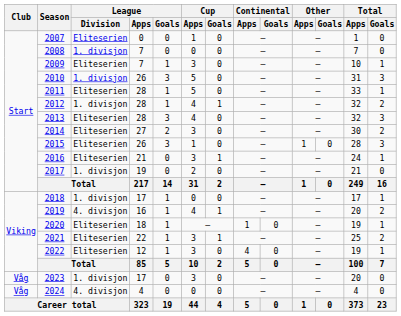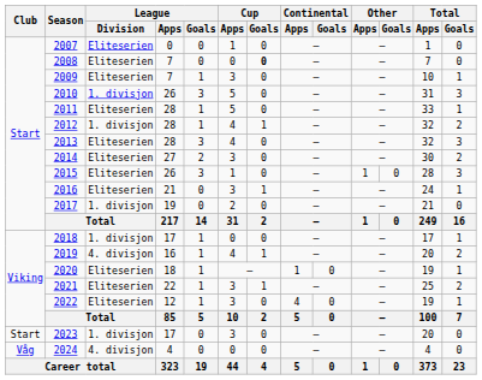 <table class="wikitable" style="text-align: center;">
 <tr>
 <th rowspan="2">Club</th>
 <th rowspan="2">Season</th>
 <th colspan="3">League</th>
 <th colspan="2">Cup</th>
 <th colspan="2">Continental</th>
 <th colspan="2">Other</th>
 <th colspan="2">Total</th>
 </tr>
 <tr>
 <th>Division</th>
 <th>Apps</th>
 <th>Goals</th>
 <th>Apps</th>
 <th>Goals</th>
 <th>Apps</th>
 <th>Goals</th>
 <th>Apps</th>
 <th>Goals</th>
 <th>Apps</th>
 <th>Goals</th>
 </tr>
 <tr>
 <td rowspan="12"><a href='#'>Start</a></td>
 <td><a href='#'>2007</a></td>
 <td><a href='#'>Eliteserien</a></td>
 <td>0</td>
 <td>0</td>
 <td>1</td>
 <td>0</td>
 <td colspan="2">—</td>
 <td colspan="2">—</td>
 <td>1</td>
 <td>0</td>
 </tr>
 <tr>
 <td><a href='#'>2008</a></td>
-<td><a href='#'>1. divisjon</a></td>
+<td>Eliteserien</td>
 <td>7</td>
 <td>0</td>
 <td>0</td>
-<td>0</td>
+<td><strong>0</strong></td>
 <td colspan="2">—</td>
 <td colspan="2">—</td>
 <td>7</td>
 <td>0</td>
 </tr>
 <tr>
 <td><a href='#'>2009</a></td>
 <td>Eliteserien</td>
 <td>7</td>
 <td>1</td>
 <td>3</td>
 <td>0</td>
 <td colspan="2">—</td>
 <td colspan="2">—</td>
 <td>10</td>
 <td>1</td>
 </tr>
 <tr>
 <td><a href='#'>2010</a></td>
 <td><a href='#'>1. divisjon</a></td>
 <td>26</td>
 <td>3</td>
 <td>5</td>
 <td>0</td>
 <td colspan="2">—</td>
 <td colspan="2">—</td>
 <td>31</td>
 <td>3</td>
 </tr>
 <tr>
 <td><a href='#'>2011</a></td>
 <td>Eliteserien</td>
 <td>28</td>
 <td>1</td>
 <td>5</td>
 <td>0</td>
 <td colspan="2">—</td>
 <td colspan="2">—</td>
 <td>33</td>
 <td>1</td>
 </tr>
 <tr>
 <td><a href='#'>2012</a></td>
 <td>1. divisjon</td>
 <td>28</td>
 <td>1</td>
 <td>4</td>
 <td>1</td>
 <td colspan="2">—</td>
 <td colspan="2">—</td>
 <td>32</td>
 <td>2</td>
 </tr>
 <tr>
 <td><a href='#'>2013</a></td>
 <td>Eliteserien</td>
 <td>28</td>
 <td>3</td>
 <td>4</td>
 <td>0</td>
 <td colspan="2">—</td>
 <td colspan="2">—</td>
 <td>32</td>
 <td>3</td>
 </tr>
 <tr>
 <td><a href='#'>2014</a></td>
 <td>Eliteserien</td>
 <td>27</td>
 <td>2</td>
 <td>3</td>
 <td>0</td>
 <td colspan="2">—</td>
 <td colspan="2">—</td>
 <td>30</td>
 <td>2</td>
 </tr>
 <tr>
 <td><a href='#'>2015</a></td>
 <td>Eliteserien</td>
 <td>26</td>
 <td>3</td>
 <td>1</td>
 <td>0</td>
 <td colspan="2">—</td>
 <td>1</td>
 <td>0</td>
 <td>28</td>
 <td>3</td>
 </tr>
 <tr>
 <td><a href='#'>2016</a></td>
 <td>Eliteserien</td>
 <td>21</td>
 <td>0</td>
 <td>3</td>
 <td>1</td>
 <td colspan="2">—</td>
 <td colspan="2">—</td>
 <td>24</td>
 <td>1</td>
 </tr>
 <tr>
 <td><a href='#'>2017</a></td>
 <td>1. divisjon</td>
 <td>19</td>
 <td>0</td>
 <td>2</td>
 <td>0</td>
 <td colspan="2">—</td>
 <td colspan="2">—</td>
 <td>21</td>
 <td>0</td>
 </tr>
 <tr>
 <th colspan="2">Total</th>
 <th>217</th>
 <th>14</th>
 <th>31</th>
 <th>2</th>
 <th colspan="2">—</th>
 <th>1</th>
 <th>0</th>
 <th>249</th>
 <th>16</th>
 </tr>
 <tr>
 <td rowspan="6"><a href='#'>Viking</a></td>
 <td><a href='#'>2018</a></td>
 <td>1. divisjon</td>
 <td>17</td>
 <td>1</td>
 <td>0</td>
 <td>0</td>
 <td colspan="2">—</td>
 <td colspan="2">—</td>
 <td>17</td>
 <td>1</td>
 </tr>
 <tr>
 <td><a href='#'>2019</a></td>
 <td>4. divisjon</td>
 <td>16</td>
 <td>1</td>
 <td>4</td>
 <td>1</td>
 <td colspan="2">—</td>
 <td colspan="2">—</td>
 <td>20</td>
 <td>2</td>
 </tr>
 <tr>
 <td><a href='#'>2020</a></td>
 <td>Eliteserien</td>
 <td>18</td>
 <td>1</td>
 <td colspan="2">—</td>
 <td>1</td>
 <td>0</td>
 <td colspan="2">—</td>
 <td>19</td>
 <td>1</td>
 </tr>
 <tr>
 <td><a href='#'>2021</a></td>
 <td>Eliteserien</td>
 <td>22</td>
 <td>1</td>
 <td>3</td>
 <td>1</td>
 <td colspan="2">—</td>
 <td colspan="2">—</td>
 <td>25</td>
 <td>2</td>
 </tr>
 <tr>
 <td><a href='#'>2022</a></td>
 <td>Eliteserien</td>
 <td>12</td>
 <td>1</td>
 <td>3</td>
 <td>0</td>
 <td>4</td>
 <td>0</td>
 <td colspan="2">—</td>
 <td>19</td>
 <td>1</td>
 </tr>
 <tr>
 <th colspan="2">Total</th>
 <th>85</th>
 <th>5</th>
 <th>10</th>
 <th>2</th>
 <th>5</th>
 <th>0</th>
 <th colspan="2">—</th>
 <th>100</th>
 <th>7</th>
 </tr>
 <tr>
-<td><a href='#'>Våg</a></td>
+<td>Start</td>
 <td><a href='#'>2023</a></td>
 <td>1. divisjon</td>
 <td>17</td>
 <td>0</td>
 <td>3</td>
 <td>0</td>
 <td colspan="2">—</td>
 <td colspan="2">—</td>
 <td>20</td>
 <td>0</td>
 </tr>
 <tr>
 <td><a href='#'>Våg</a></td>
 <td><a href='#'>2024</a></td>
 <td>4. divisjon</td>
 <td>4</td>
 <td>0</td>
 <td>0</td>
 <td>0</td>
 <td colspan="2">—</td>
 <td colspan="2">—</td>
 <td>4</td>
 <td>0</td>
 </tr>
 <tr>
 <th colspan="3">Career total</th>
 <th>323</th>
 <th>19</th>
 <th>44</th>
 <th>4</th>
 <th>5</th>
 <th>0</th>
 <th>1</th>
 <th>0</th>
 <th>373</th>
 <th>23</th>
 </tr>
 </table>
